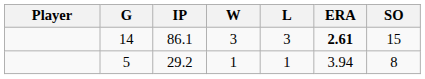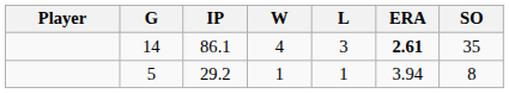 <table class="wikitable sortable">
 <tr>
 <th bgcolor="#DDDDFF" width="16%">Player</th>
 <th bgcolor="#DDDDFF" width="9%">G</th>
 <th bgcolor="#DDDDFF" width="9%">IP</th>
 <th bgcolor="#DDDDFF" width="9%">W</th>
 <th bgcolor="#DDDDFF" width="9%">L</th>
 <th bgcolor="#DDDDFF" width="9%">ERA</th>
 <th bgcolor="#DDDDFF" width="9%">SO</th>
 </tr>
 <tr align="center">
 <td></td>
 <td>14</td>
 <td>86.1</td>
-<td>3</td>
+<td>4</td>
 <td>3</td>
 <td><strong>2.61</strong></td>
-<td>15</td>
+<td>35</td>
 </tr>
 <tr align="center">
 <td></td>
 <td>5</td>
 <td>29.2</td>
 <td>1</td>
 <td>1</td>
 <td>3.94</td>
 <td>8</td>
 </tr>
 </table>
